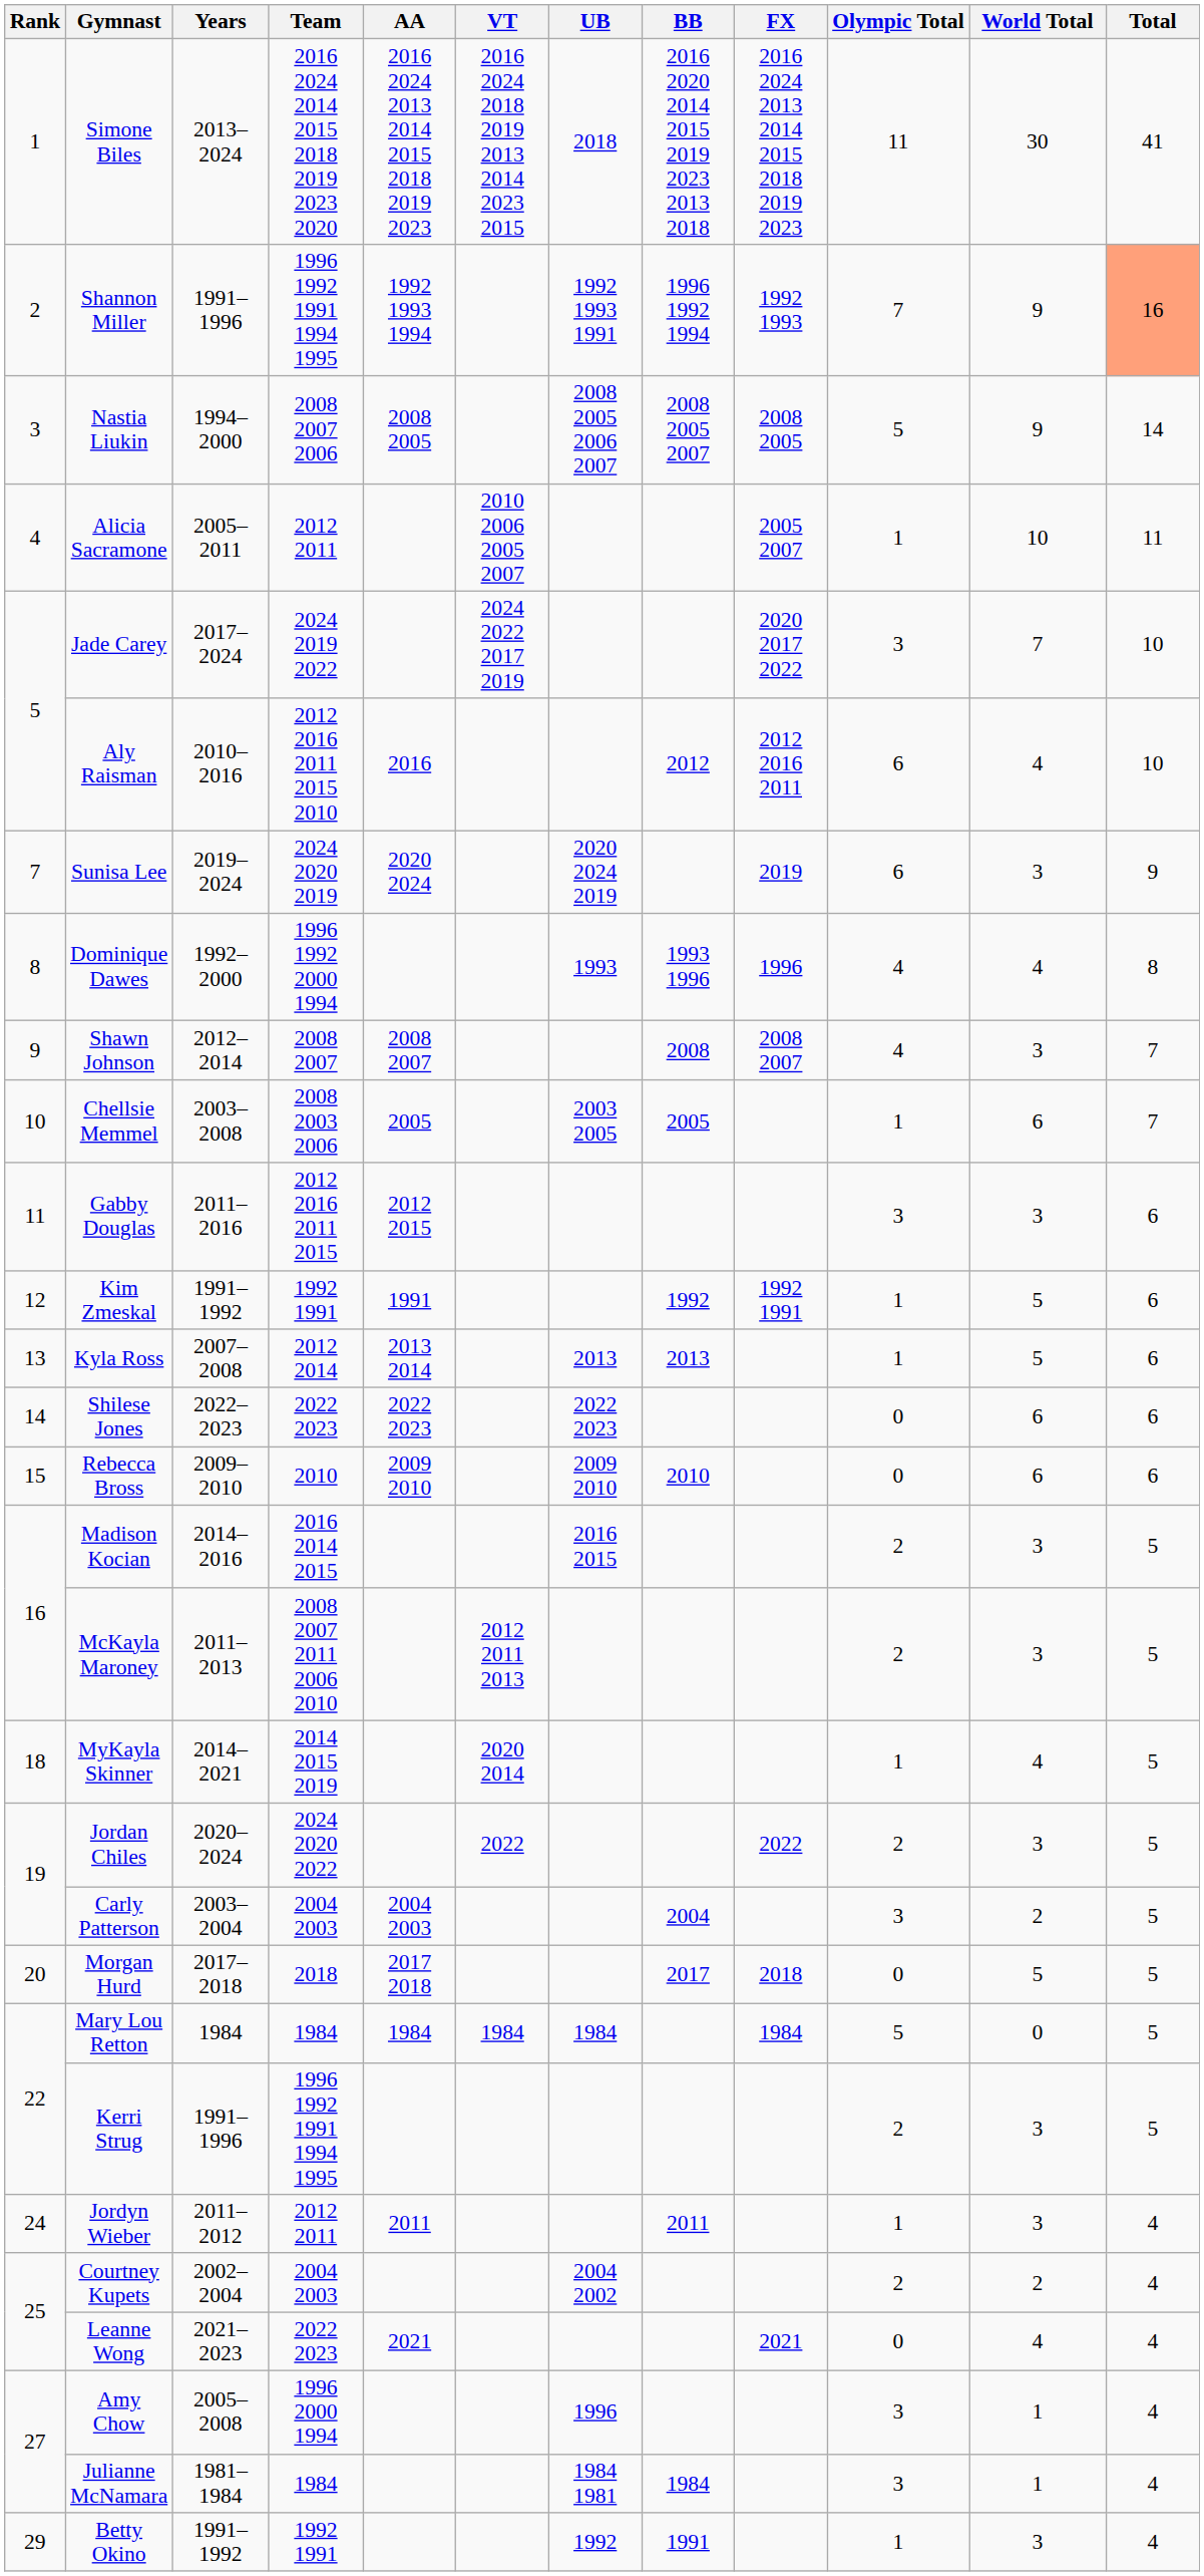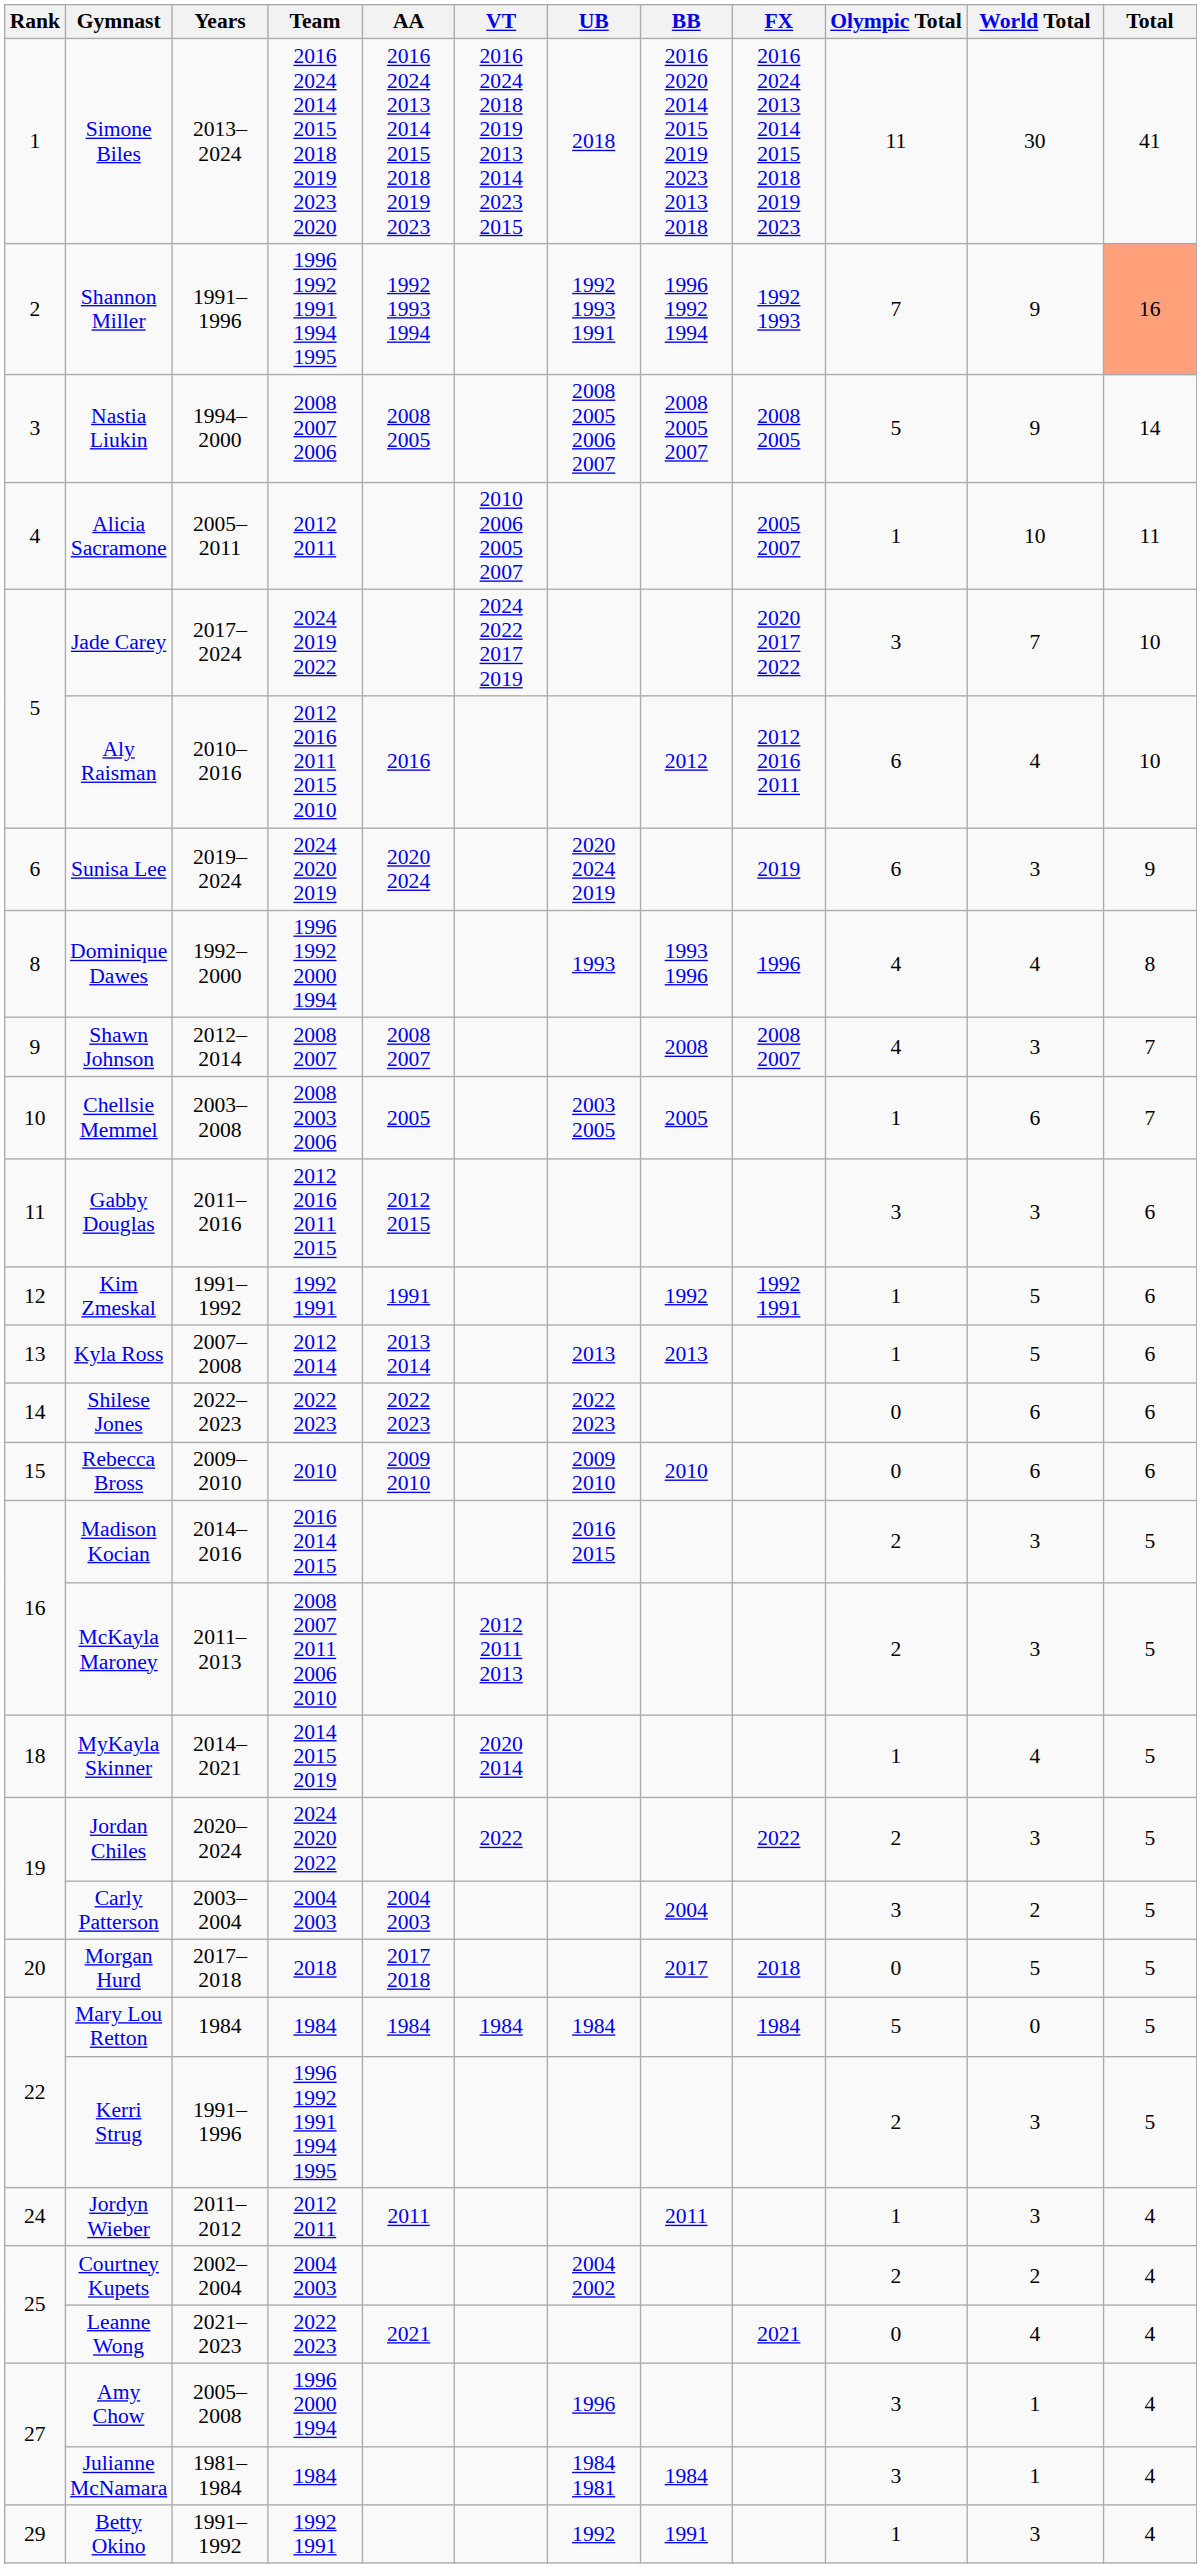 <table class="wikitable sortable" width=100% style="text-align:center;">
 <tr>
 <th style="width:1.8em;">Rank</th>
 <th class=unsortable>Gymnast</th>
 <th style="width:4.5em;">Years</th>
 <th style="width:4.5em;">Team</th>
 <th style="width:4.5em;">AA</th>
 <th style="width:4.5em;"><a href='#'>VT</a></th>
 <th style="width:4.5em;"><a href='#'>UB</a></th>
 <th style="width:4.5em;"><a href='#'>BB</a></th>
 <th style="width:4.5em;"><a href='#'>FX</a></th>
 <th style="width:7.0em;"><a href='#'>Olympic</a> Total</th>
 <th style="width:7.0em;"><a href='#'>World</a> Total</th>
 <th style="width:4.5em;">Total</th>
 </tr>
 <tr>
 <td>1</td>
 <td><a href='#'>Simone Biles</a></td>
 <td>2013–2024</td>
 <td> <a href='#'>2016</a><br> <a href='#'>2024</a><br> <a href='#'>2014</a><br> <a href='#'>2015</a><br> <a href='#'>2018</a><br> <a href='#'>2019</a><br> <a href='#'>2023</a><br> <a href='#'>2020</a></td>
 <td> <a href='#'>2016</a><br> <a href='#'>2024</a><br> <a href='#'>2013</a><br> <a href='#'>2014</a><br> <a href='#'>2015</a><br> <a href='#'>2018</a><br> <a href='#'>2019</a><br> <a href='#'>2023</a></td>
 <td> <a href='#'>2016</a><br>  <a href='#'>2024</a><br> <a href='#'>2018</a><br> <a href='#'>2019</a><br> <a href='#'>2013</a><br> <a href='#'>2014</a><br> <a href='#'>2023</a><br> <a href='#'>2015</a><br></td>
 <td> <a href='#'>2018</a></td>
 <td> <a href='#'>2016</a><br> <a href='#'>2020</a><br> <a href='#'>2014</a><br> <a href='#'>2015</a><br> <a href='#'>2019</a><br> <a href='#'>2023</a><br> <a href='#'>2013</a><br> <a href='#'>2018</a><br></td>
 <td> <a href='#'>2016</a><br> <a href='#'>2024</a><br> <a href='#'>2013</a><br> <a href='#'>2014</a><br> <a href='#'>2015</a><br> <a href='#'>2018</a><br> <a href='#'>2019</a><br> <a href='#'>2023</a></td>
 <td>11</td>
 <td>30</td>
 <td>41</td>
 </tr>
 <tr>
 <td>2</td>
 <td><a href='#'>Shannon Miller</a></td>
 <td>1991–1996</td>
 <td> <a href='#'>1996</a><br> <a href='#'>1992</a><br> <a href='#'>1991</a><br> <a href='#'>1994</a><br> <a href='#'>1995</a><br></td>
 <td> <a href='#'>1992</a><br> <a href='#'>1993</a><br> <a href='#'>1994</a><br></td>
 <td></td>
 <td> <a href='#'>1992</a><br> <a href='#'>1993</a><br> <a href='#'>1991</a><br></td>
 <td> <a href='#'>1996</a><br> <a href='#'>1992</a><br> <a href='#'>1994</a><br></td>
 <td> <a href='#'>1992</a><br> <a href='#'>1993</a><br></td>
 <td>7</td>
 <td>9</td>
 <td style="background: lightsalmon;">16</td>
 </tr>
 <tr>
 <td>3</td>
 <td><a href='#'>Nastia Liukin</a></td>
 <td>1994–2000</td>
 <td> <a href='#'>2008</a><br> <a href='#'>2007</a><br> <a href='#'>2006</a><br></td>
 <td> <a href='#'>2008</a><br> <a href='#'>2005</a><br></td>
 <td></td>
 <td> <a href='#'>2008</a><br> <a href='#'>2005</a><br> <a href='#'>2006</a><br> <a href='#'>2007</a><br></td>
 <td> <a href='#'>2008</a><br> <a href='#'>2005</a><br> <a href='#'>2007</a><br></td>
 <td> <a href='#'>2008</a><br> <a href='#'>2005</a><br></td>
 <td>5</td>
 <td>9</td>
 <td>14</td>
 </tr>
 <tr>
 <td>4</td>
 <td><a href='#'>Alicia Sacramone</a></td>
 <td>2005–2011</td>
 <td> <a href='#'>2012</a><br> <a href='#'>2011</a><br></td>
 <td></td>
 <td> <a href='#'>2010</a><br> <a href='#'>2006</a><br> <a href='#'>2005</a><br> <a href='#'>2007</a><br></td>
 <td></td>
 <td></td>
 <td> <a href='#'>2005</a><br> <a href='#'>2007</a><br></td>
 <td>1</td>
 <td>10</td>
 <td>11</td>
 </tr>
 <tr>
 <td rowspan="2">5</td>
 <td><a href='#'>Jade Carey</a></td>
 <td>2017–2024</td>
 <td> <a href='#'>2024</a><br> <a href='#'>2019</a><br> <a href='#'>2022</a></td>
 <td></td>
 <td> <a href='#'>2024</a><br> <a href='#'>2022</a><br> <a href='#'>2017</a><br>  <a href='#'>2019</a></td>
 <td></td>
 <td></td>
 <td> <a href='#'>2020</a><br> <a href='#'>2017</a><br> <a href='#'>2022</a></td>
 <td>3</td>
 <td>7</td>
 <td>10</td>
 </tr>
 <tr>
 <td><a href='#'>Aly Raisman</a></td>
 <td>2010–2016</td>
 <td> <a href='#'>2012</a><br> <a href='#'>2016</a><br> <a href='#'>2011</a><br> <a href='#'>2015</a><br> <a href='#'>2010</a><br></td>
 <td> <a href='#'>2016</a><br></td>
 <td></td>
 <td></td>
 <td> <a href='#'>2012</a><br></td>
 <td> <a href='#'>2012</a><br> <a href='#'>2016</a><br> <a href='#'>2011</a><br></td>
 <td>6</td>
 <td>4</td>
 <td>10</td>
 </tr>
 <tr>
-<td>7</td>
+<td>6</td>
 <td><a href='#'>Sunisa Lee</a></td>
 <td>2019–2024</td>
 <td> <a href='#'>2024</a><br> <a href='#'>2020</a><br> <a href='#'>2019</a></td>
 <td> <a href='#'>2020</a><br> <a href='#'>2024</a></td>
 <td></td>
 <td> <a href='#'>2020</a><br> <a href='#'>2024</a><br> <a href='#'>2019</a></td>
 <td></td>
 <td> <a href='#'>2019</a></td>
 <td>6</td>
 <td>3</td>
 <td>9</td>
 </tr>
 <tr>
 <td>8</td>
 <td><a href='#'>Dominique Dawes</a></td>
 <td>1992–2000</td>
 <td> <a href='#'>1996</a><br> <a href='#'>1992</a><br> <a href='#'>2000</a><br> <a href='#'>1994</a><br></td>
 <td></td>
 <td></td>
 <td> <a href='#'>1993</a></td>
 <td> <a href='#'>1993</a><br> <a href='#'>1996</a><br></td>
 <td> <a href='#'>1996</a><br></td>
 <td>4</td>
 <td>4</td>
 <td>8</td>
 </tr>
 <tr>
 <td>9</td>
 <td><a href='#'>Shawn Johnson</a></td>
 <td>2012–2014</td>
 <td> <a href='#'>2008</a><br> <a href='#'>2007</a><br></td>
 <td> <a href='#'>2008</a><br> <a href='#'>2007</a><br></td>
 <td></td>
 <td></td>
 <td> <a href='#'>2008</a><br></td>
 <td> <a href='#'>2008</a><br> <a href='#'>2007</a><br></td>
 <td>4</td>
 <td>3</td>
 <td>7</td>
 </tr>
 <tr>
 <td>10</td>
 <td><a href='#'>Chellsie Memmel</a></td>
 <td>2003–2008</td>
 <td> <a href='#'>2008</a><br> <a href='#'>2003</a><br> <a href='#'>2006</a><br></td>
 <td> <a href='#'>2005</a><br></td>
 <td></td>
 <td> <a href='#'>2003</a><br> <a href='#'>2005</a><br></td>
 <td> <a href='#'>2005</a><br></td>
 <td></td>
 <td>1</td>
 <td>6</td>
 <td>7</td>
 </tr>
 <tr>
 <td>11</td>
 <td><a href='#'>Gabby Douglas</a></td>
 <td>2011–2016</td>
 <td> <a href='#'>2012</a><br> <a href='#'>2016</a><br> <a href='#'>2011</a><br> <a href='#'>2015</a><br></td>
 <td> <a href='#'>2012</a><br> <a href='#'>2015</a><br></td>
 <td></td>
 <td></td>
 <td></td>
 <td></td>
 <td>3</td>
 <td>3</td>
 <td>6</td>
 </tr>
 <tr>
 <td>12</td>
 <td><a href='#'>Kim Zmeskal</a></td>
 <td>1991–1992</td>
 <td> <a href='#'>1992</a><br> <a href='#'>1991</a><br></td>
 <td> <a href='#'>1991</a><br></td>
 <td></td>
 <td></td>
 <td> <a href='#'>1992</a><br></td>
 <td> <a href='#'>1992</a><br> <a href='#'>1991</a></td>
 <td>1</td>
 <td>5</td>
 <td>6</td>
 </tr>
 <tr>
 <td>13</td>
 <td><a href='#'>Kyla Ross</a></td>
 <td>2007–2008</td>
 <td> <a href='#'>2012</a><br> <a href='#'>2014</a><br></td>
 <td> <a href='#'>2013</a><br> <a href='#'>2014</a><br></td>
 <td></td>
 <td> <a href='#'>2013</a><br></td>
 <td> <a href='#'>2013</a><br></td>
 <td></td>
 <td>1</td>
 <td>5</td>
 <td>6</td>
 </tr>
 <tr>
 <td>14</td>
 <td><a href='#'>Shilese Jones</a></td>
 <td>2022–2023</td>
 <td> <a href='#'>2022</a><br> <a href='#'>2023</a></td>
 <td> <a href='#'>2022</a><br> <a href='#'>2023</a></td>
 <td></td>
 <td> <a href='#'>2022</a><br> <a href='#'>2023</a></td>
 <td></td>
 <td></td>
 <td>0</td>
 <td>6</td>
 <td>6</td>
 </tr>
 <tr>
 <td>15</td>
 <td><a href='#'>Rebecca Bross</a></td>
 <td>2009–2010</td>
 <td> <a href='#'>2010</a><br></td>
 <td> <a href='#'>2009</a><br> <a href='#'>2010</a><br></td>
 <td></td>
 <td> <a href='#'>2009</a><br> <a href='#'>2010</a><br></td>
 <td> <a href='#'>2010</a><br></td>
 <td></td>
 <td>0</td>
 <td>6</td>
 <td>6</td>
 </tr>
 <tr>
 <td rowspan="2">16</td>
 <td><a href='#'>Madison Kocian</a></td>
 <td>2014–2016</td>
 <td> <a href='#'>2016</a><br> <a href='#'>2014</a><br> <a href='#'>2015</a><br></td>
 <td></td>
 <td></td>
 <td> <a href='#'>2016</a><br> <a href='#'>2015</a><br></td>
 <td></td>
 <td></td>
 <td>2</td>
 <td>3</td>
 <td>5</td>
 </tr>
 <tr>
 <td><a href='#'>McKayla Maroney</a></td>
 <td>2011–2013</td>
 <td> <a href='#'>2008</a><br> <a href='#'>2007</a><br> <a href='#'>2011</a><br> <a href='#'>2006</a><br> <a href='#'>2010</a><br></td>
 <td></td>
 <td> <a href='#'>2012</a><br> <a href='#'>2011</a><br> <a href='#'>2013</a><br></td>
 <td></td>
 <td></td>
 <td></td>
 <td>2</td>
 <td>3</td>
 <td>5</td>
 </tr>
 <tr>
 <td>18</td>
 <td><a href='#'>MyKayla Skinner</a></td>
 <td>2014–2021</td>
 <td> <a href='#'>2014</a><br> <a href='#'>2015</a><br> <a href='#'>2019</a></td>
 <td></td>
 <td> <a href='#'>2020</a><br> <a href='#'>2014</a></td>
 <td></td>
 <td></td>
 <td></td>
 <td>1</td>
 <td>4</td>
 <td>5</td>
 </tr>
 <tr>
 <td rowspan="2">19</td>
 <td><a href='#'>Jordan Chiles</a></td>
 <td>2020–2024</td>
 <td> <a href='#'>2024</a><br> <a href='#'>2020</a><br> <a href='#'>2022</a></td>
 <td></td>
 <td> <a href='#'>2022</a></td>
 <td></td>
 <td></td>
 <td> <a href='#'>2022</a></td>
 <td>2</td>
 <td>3</td>
 <td>5</td>
 </tr>
 <tr>
 <td><a href='#'>Carly Patterson</a></td>
 <td>2003–2004</td>
 <td> <a href='#'>2004</a><br> <a href='#'>2003</a><br></td>
 <td> <a href='#'>2004</a><br> <a href='#'>2003</a><br></td>
 <td></td>
 <td></td>
 <td> <a href='#'>2004</a><br></td>
 <td></td>
 <td>3</td>
 <td>2</td>
 <td>5</td>
 </tr>
 <tr>
 <td>20</td>
 <td><a href='#'>Morgan Hurd</a></td>
 <td>2017–2018</td>
 <td> <a href='#'>2018</a><br></td>
 <td> <a href='#'>2017</a><br> <a href='#'>2018</a><br></td>
 <td></td>
 <td></td>
 <td> <a href='#'>2017</a><br></td>
 <td> <a href='#'>2018</a><br></td>
 <td>0</td>
 <td>5</td>
 <td>5</td>
 </tr>
 <tr>
 <td rowspan="2">22</td>
 <td><a href='#'>Mary Lou Retton</a></td>
 <td>1984</td>
 <td> <a href='#'>1984</a><br></td>
 <td> <a href='#'>1984</a><br></td>
 <td> <a href='#'>1984</a><br></td>
 <td> <a href='#'>1984</a><br></td>
 <td></td>
 <td> <a href='#'>1984</a><br></td>
 <td>5</td>
 <td>0</td>
 <td>5</td>
 </tr>
 <tr>
 <td><a href='#'>Kerri Strug</a></td>
 <td>1991–1996</td>
 <td> <a href='#'>1996</a><br> <a href='#'>1992</a><br> <a href='#'>1991</a><br> <a href='#'>1994</a><br> <a href='#'>1995</a><br></td>
 <td></td>
 <td></td>
 <td></td>
 <td></td>
 <td></td>
 <td>2</td>
 <td>3</td>
 <td>5</td>
 </tr>
 <tr>
 <td>24</td>
 <td><a href='#'>Jordyn Wieber</a></td>
 <td>2011–2012</td>
 <td> <a href='#'>2012</a><br> <a href='#'>2011</a><br></td>
 <td> <a href='#'>2011</a><br></td>
 <td></td>
 <td></td>
 <td> <a href='#'>2011</a><br></td>
 <td></td>
 <td>1</td>
 <td>3</td>
 <td>4</td>
 </tr>
 <tr>
 <td rowspan="2">25</td>
 <td><a href='#'>Courtney Kupets</a></td>
 <td>2002–2004</td>
 <td> <a href='#'>2004</a><br> <a href='#'>2003</a><br></td>
 <td></td>
 <td></td>
 <td> <a href='#'>2004</a><br> <a href='#'>2002</a><br></td>
 <td></td>
 <td></td>
 <td>2</td>
 <td>2</td>
 <td>4</td>
 </tr>
 <tr>
 <td><a href='#'>Leanne Wong</a></td>
 <td>2021–2023</td>
 <td> <a href='#'>2022</a><br> <a href='#'>2023</a></td>
 <td> <a href='#'>2021</a></td>
 <td></td>
 <td></td>
 <td></td>
 <td> <a href='#'>2021</a></td>
 <td>0</td>
 <td>4</td>
 <td>4</td>
 </tr>
 <tr>
 <td rowspan="2">27</td>
 <td><a href='#'>Amy Chow</a></td>
 <td>2005–2008</td>
 <td> <a href='#'>1996</a><br> <a href='#'>2000</a><br> <a href='#'>1994</a><br></td>
 <td></td>
 <td></td>
 <td> <a href='#'>1996</a><br></td>
 <td></td>
 <td></td>
 <td>3</td>
 <td>1</td>
 <td>4</td>
 </tr>
 <tr>
 <td><a href='#'>Julianne McNamara</a></td>
 <td>1981–1984</td>
 <td> <a href='#'>1984</a></td>
 <td></td>
 <td></td>
 <td> <a href='#'>1984</a><br> <a href='#'>1981</a></td>
 <td> <a href='#'>1984</a></td>
 <td></td>
 <td>3</td>
 <td>1</td>
 <td>4</td>
 </tr>
 <tr>
 <td>29</td>
 <td><a href='#'>Betty Okino</a></td>
 <td>1991–1992</td>
 <td> <a href='#'>1992</a><br> <a href='#'>1991</a></td>
 <td></td>
 <td></td>
 <td> <a href='#'>1992</a></td>
 <td> <a href='#'>1991</a></td>
 <td></td>
 <td>1</td>
 <td>3</td>
 <td>4</td>
 </tr>
 </table>
